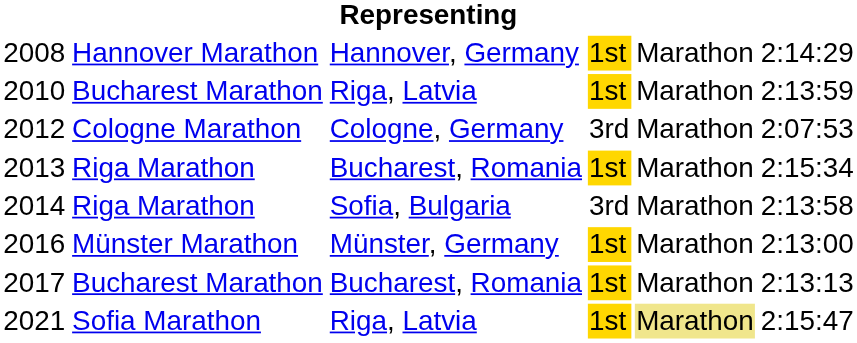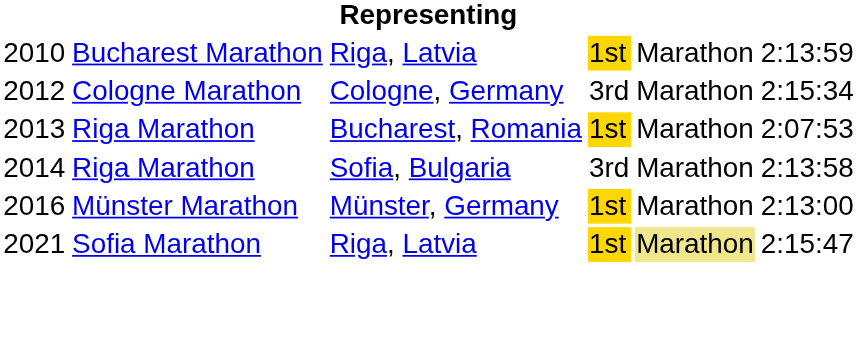 <table>
 <tr>
 <th colspan="6">Representing </th>
-</tr>
-<tr>
-<td>2008</td>
-<td><a href='#'>Hannover Marathon</a></td>
-<td><a href='#'>Hannover</a>, <a href='#'>Germany</a></td>
-<td bgcolor="gold">1st</td>
-<td>Marathon</td>
-<td>2:14:29</td>
 </tr>
 <tr>
 <td>2010</td>
 <td><a href='#'>Bucharest Marathon</a></td>
 <td><a href='#'>Riga</a>, <a href='#'>Latvia</a></td>
 <td bgcolor="gold">1st</td>
 <td>Marathon</td>
 <td>2:13:59</td>
 </tr>
 <tr>
 <td>2012</td>
 <td><a href='#'>Cologne Marathon</a></td>
 <td><a href='#'>Cologne</a>, <a href='#'>Germany</a></td>
 <td>3rd</td>
 <td>Marathon</td>
-<td>2:07:53</td>
+<td>2:15:34</td>
 </tr>
 <tr>
 <td>2013</td>
 <td><a href='#'>Riga Marathon</a></td>
 <td><a href='#'>Bucharest</a>, <a href='#'>Romania</a></td>
 <td bgcolor="gold">1st</td>
 <td>Marathon</td>
-<td>2:15:34</td>
+<td>2:07:53</td>
 </tr>
 <tr>
 <td>2014</td>
 <td><a href='#'>Riga Marathon</a></td>
 <td><a href='#'>Sofia</a>, <a href='#'>Bulgaria</a></td>
 <td>3rd</td>
 <td>Marathon</td>
 <td>2:13:58</td>
 </tr>
 <tr>
 <td>2016</td>
 <td><a href='#'>Münster Marathon</a></td>
 <td><a href='#'>Münster</a>, <a href='#'>Germany</a></td>
 <td bgcolor="gold">1st</td>
 <td>Marathon</td>
 <td>2:13:00</td>
 </tr>
 <tr>
-<td>2017</td>
-<td><a href='#'>Bucharest Marathon</a></td>
-<td><a href='#'>Bucharest</a>, <a href='#'>Romania</a></td>
-<td bgcolor="gold">1st</td>
-<td>Marathon</td>
-<td>2:13:13</td>
-</tr>
-<tr>
 <td>2021</td>
 <td><a href='#'>Sofia Marathon</a></td>
 <td><a href='#'>Riga</a>, <a href='#'>Latvia</a></td>
 <td bgcolor="gold">1st</td>
 <td style="background: khaki;">Marathon</td>
 <td>2:15:47</td>
 </tr>
 </table>
